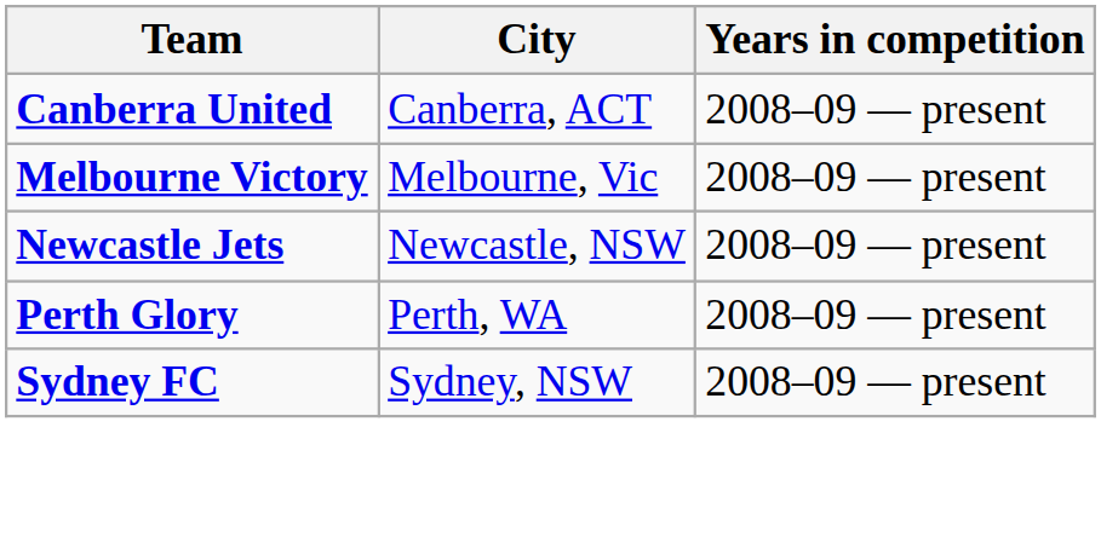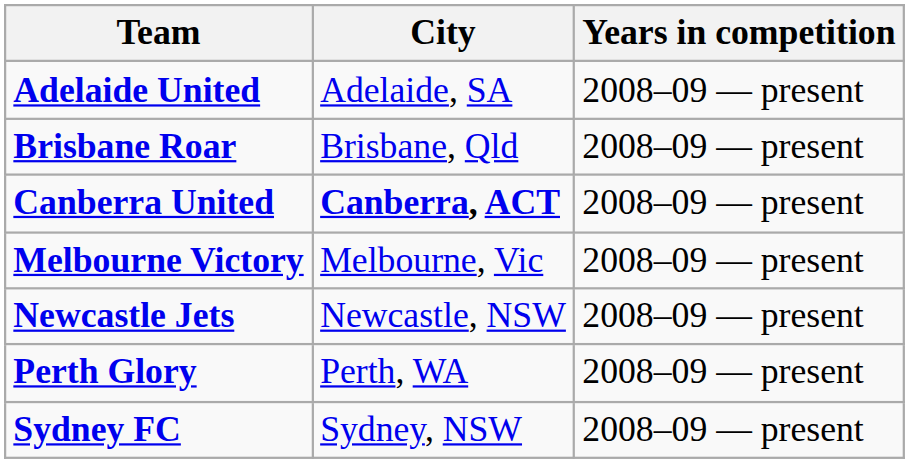 <table class="wikitable">
 <tr>
 <th>Team</th>
 <th>City</th>
 <th>Years in competition</th>
 </tr>
 <tr>
+<td> <strong><a href='#'>Adelaide United</a></strong></td>
+<td> <a href='#'>Adelaide</a>, <a href='#'>SA</a></td>
+<td>2008–09 — present</td>
+</tr>
+<tr>
+<td> <strong><a href='#'>Brisbane Roar</a></strong></td>
+<td> <a href='#'>Brisbane</a>, <a href='#'>Qld</a></td>
+<td>2008–09 — present</td>
+</tr>
+<tr>
 <td> <strong><a href='#'>Canberra United</a></strong></td>
-<td> <a href='#'>Canberra</a>, <a href='#'>ACT</a></td>
+<td><strong> <a href='#'>Canberra</a>, <a href='#'>ACT</a></strong></td>
 <td>2008–09 — present</td>
 </tr>
 <tr>
 <td> <strong><a href='#'>Melbourne Victory</a></strong></td>
 <td> <a href='#'>Melbourne</a>, <a href='#'>Vic</a></td>
 <td>2008–09 — present</td>
 </tr>
 <tr>
 <td> <strong><a href='#'>Newcastle Jets</a></strong></td>
 <td> <a href='#'>Newcastle</a>, <a href='#'>NSW</a></td>
 <td>2008–09 — present</td>
 </tr>
 <tr>
 <td> <strong><a href='#'>Perth Glory</a></strong></td>
 <td> <a href='#'>Perth</a>, <a href='#'>WA</a></td>
 <td>2008–09 — present</td>
 </tr>
 <tr>
 <td> <strong><a href='#'>Sydney FC</a></strong></td>
 <td> <a href='#'>Sydney</a>, <a href='#'>NSW</a></td>
 <td>2008–09 — present</td>
 </tr>
 </table>
